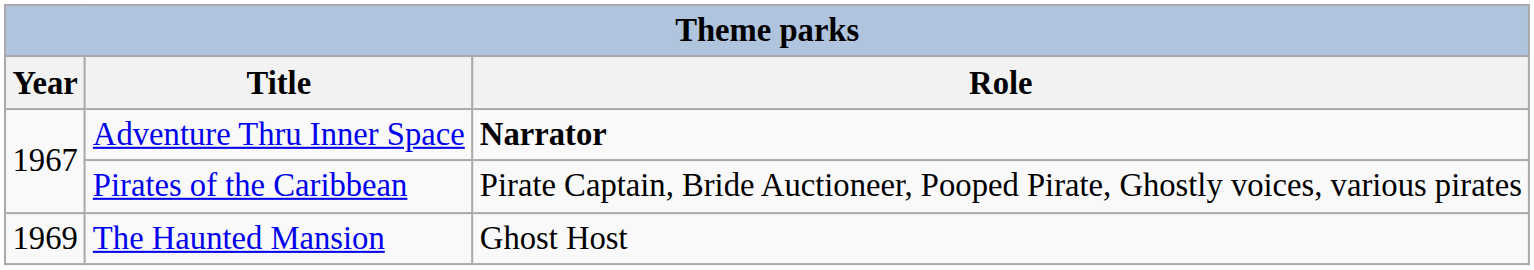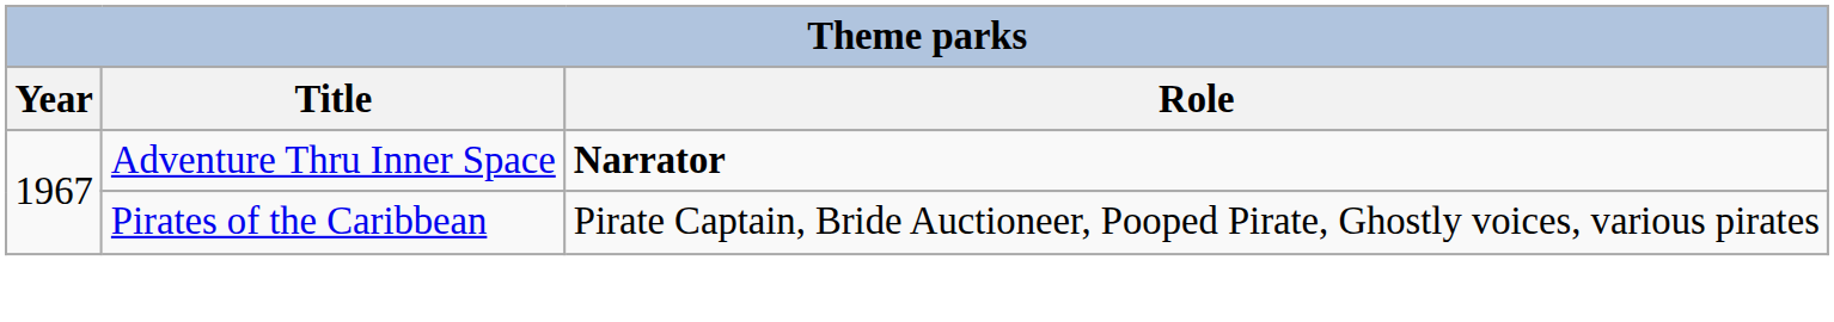 <table class="wikitable">
 <tr>
 <th colspan="3" style="background: LightSteelBlue;">Theme parks</th>
 </tr>
 <tr style="background:#ccc; text-align:center;">
 <th>Year</th>
 <th>Title</th>
 <th>Role</th>
 </tr>
 <tr>
 <td rowspan="2">1967</td>
 <td><a href='#'>Adventure Thru Inner Space</a></td>
 <td><strong>Narrator</strong></td>
 </tr>
 <tr>
 <td><a href='#'>Pirates of the Caribbean</a></td>
 <td>Pirate Captain, Bride Auctioneer, Pooped Pirate, Ghostly voices, various pirates</td>
 </tr>
-<tr>
-<td>1969</td>
-<td><a href='#'>The Haunted Mansion</a></td>
-<td>Ghost Host</td>
-</tr>
 </table>
